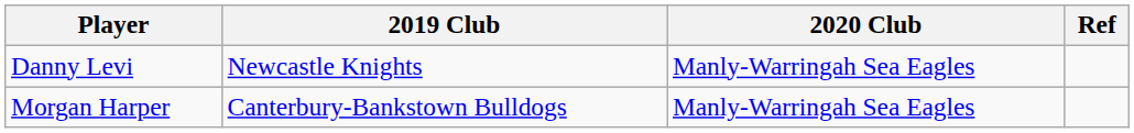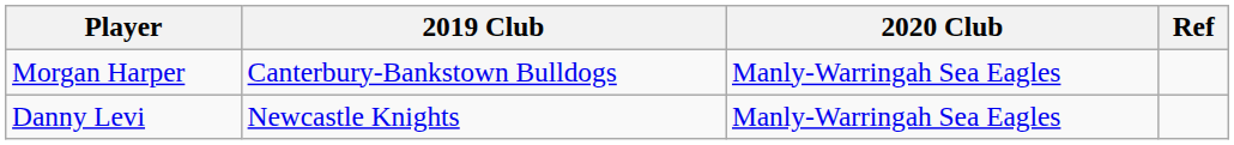 <table class="wikitable sortable" style="width:700px;">
 <tr>
 <th>Player</th>
 <th>2019 Club</th>
 <th>2020 Club</th>
 <th>Ref</th>
 </tr>
 <tr>
+<td data-sort-value="Harper, Morgan"><a href='#'>Morgan Harper</a></td>
+<td> <a href='#'>Canterbury-Bankstown Bulldogs</a></td>
+<td> <a href='#'>Manly-Warringah Sea Eagles</a></td>
+<td></td>
+</tr>
+<tr>
 <td data-sort-value="Levi, Danny"><a href='#'>Danny Levi</a></td>
 <td> <a href='#'>Newcastle Knights</a></td>
 <td> <a href='#'>Manly-Warringah Sea Eagles</a></td>
 <td></td>
 </tr>
-<tr>
-<td data-sort-value="Harper, Morgan"><a href='#'>Morgan Harper</a></td>
-<td> <a href='#'>Canterbury-Bankstown Bulldogs</a></td>
-<td> <a href='#'>Manly-Warringah Sea Eagles</a></td>
-<td></td>
-</tr>
 </table>
